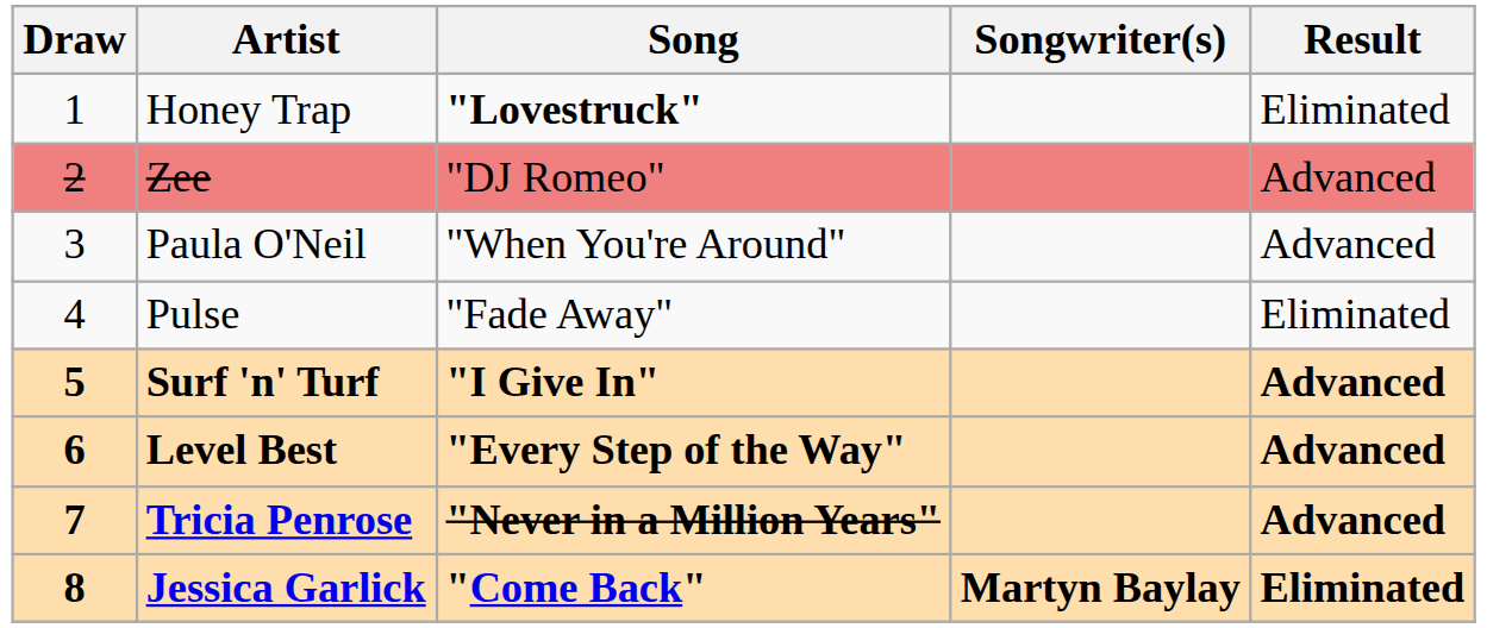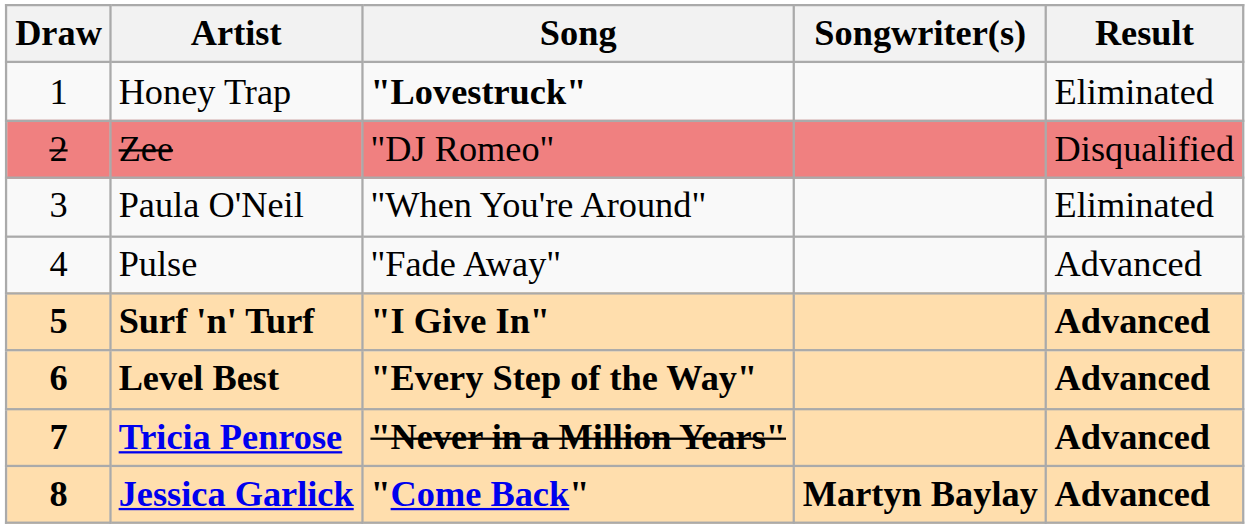 <table class="sortable wikitable" style="margin: 1em auto; text-align:center;">
 <tr>
 <th>Draw</th>
 <th>Artist</th>
 <th>Song</th>
 <th>Songwriter(s)</th>
 <th>Result</th>
 </tr>
 <tr>
 <td>1</td>
 <td align="left">Honey Trap</td>
 <td align="left"><strong>"Lovestruck"</strong></td>
 <td align="left"></td>
 <td align="left">Eliminated</td>
 </tr>
 <tr bgcolor="#F08080">
 <td><s>2</s></td>
 <td align="left"><s>Zee</s></td>
 <td align="left">"DJ Romeo"</td>
 <td align="left"><s></s></td>
-<td align="left">Advanced</td>
+<td align="left">Disqualified</td>
 </tr>
 <tr>
 <td>3</td>
 <td align="left">Paula O'Neil</td>
 <td align="left">"When You're Around"</td>
 <td align="left"></td>
-<td align="left">Advanced</td>
+<td align="left">Eliminated</td>
 </tr>
 <tr>
 <td>4</td>
 <td align="left">Pulse</td>
 <td align="left">"Fade Away"</td>
 <td align="left"></td>
-<td align="left">Eliminated</td>
+<td align="left">Advanced</td>
 </tr>
 <tr style="font-weight:bold; background:#ffdead;">
 <td>5</td>
 <td align="left">Surf 'n' Turf</td>
 <td align="left">"I Give In"</td>
 <td align="left"></td>
 <td align="left">Advanced</td>
 </tr>
 <tr style="font-weight:bold; background:#ffdead;">
 <td>6</td>
 <td align="left">Level Best</td>
 <td align="left">"Every Step of the Way"</td>
 <td align="left"></td>
 <td align="left">Advanced</td>
 </tr>
 <tr style="font-weight:bold; background:#ffdead;">
 <td>7</td>
 <td align="left"><a href='#'>Tricia Penrose</a></td>
 <td align="left"><s>"Never in a Million Years"</s></td>
 <td align="left"></td>
 <td align="left">Advanced</td>
 </tr>
 <tr style="font-weight:bold; background:#ffdead;">
 <td>8</td>
 <td align="left"><a href='#'>Jessica Garlick</a></td>
 <td align="left">"<a href='#'>Come Back</a>"</td>
 <td align="left">Martyn Baylay</td>
-<td align="left">Eliminated</td>
+<td align="left">Advanced</td>
 </tr>
 </table>
